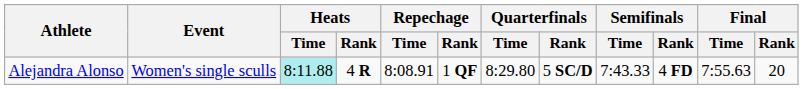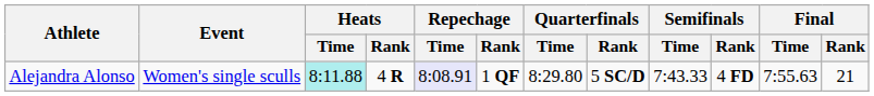 <table class="wikitable" style="font-size:90%">
 <tr>
 <th rowspan="2">Athlete</th>
 <th rowspan="2">Event</th>
 <th colspan="2">Heats</th>
 <th colspan="2">Repechage</th>
 <th colspan="2">Quarterfinals</th>
 <th colspan="2">Semifinals</th>
 <th colspan="2">Final</th>
 </tr>
 <tr style="font-size:95%">
 <th>Time</th>
 <th>Rank</th>
 <th>Time</th>
 <th>Rank</th>
 <th>Time</th>
 <th>Rank</th>
 <th>Time</th>
 <th>Rank</th>
 <th>Time</th>
 <th>Rank</th>
 </tr>
 <tr align=center>
 <td align=left><a href='#'>Alejandra Alonso</a></td>
 <td align=left><a href='#'>Women's single sculls</a></td>
 <td style="background: paleturquoise;">8:11.88</td>
 <td>4 <strong>R</strong></td>
-<td>8:08.91</td>
+<td style="background: lavender;">8:08.91</td>
 <td>1 <strong>QF</strong></td>
 <td>8:29.80</td>
 <td>5 <strong>SC/D</strong></td>
 <td>7:43.33</td>
 <td>4 <strong>FD</strong></td>
 <td>7:55.63</td>
-<td>20</td>
+<td>21</td>
 </tr>
 </table>
